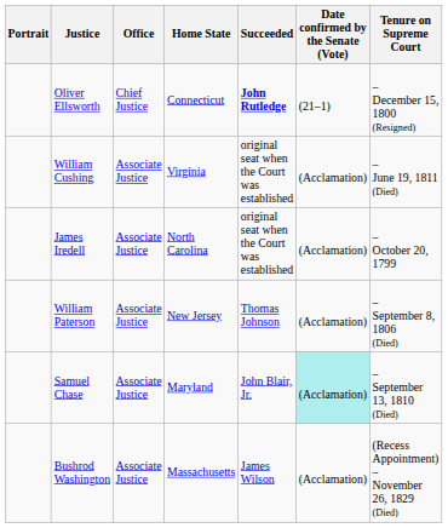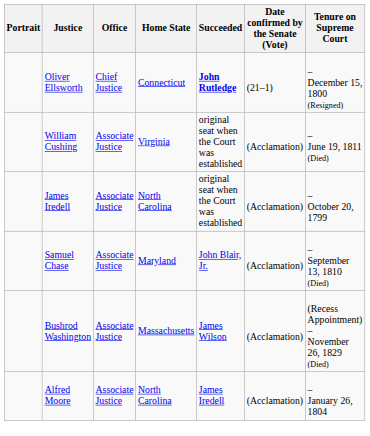 <table class="wikitable sortable">
 <tr>
 <th scope="col" style="width: 10px;">Portrait</th>
 <th scope="col" style="width: 10px;">Justice</th>
 <th scope="col" style="width: 10px;">Office</th>
 <th scope="col" style="width: 10px;">Home State</th>
 <th scope="col" style="width: 10px;">Succeeded</th>
 <th scope="col" style="width: 10px;">Date confirmed by the Senate<br>(Vote)</th>
 <th scope="col" style="width: 10px;">Tenure on Supreme Court</th>
 </tr>
 <tr>
 <td></td>
 <td><a href='#'>Oliver Ellsworth</a></td>
 <td><a href='#'>Chief Justice</a></td>
 <td><a href='#'>Connecticut</a></td>
 <td><strong><a href='#'>John Rutledge</a></strong></td>
 <td><br>(21–1)</td>
 <td><br>–<br>December 15, 1800<br><small>(Resigned)</small></td>
 </tr>
 <tr>
 <td></td>
 <td><a href='#'>William Cushing</a></td>
 <td><a href='#'>Associate Justice</a></td>
 <td><a href='#'>Virginia</a></td>
 <td>original seat when the Court was established</td>
 <td><br>(Acclamation)</td>
 <td><br>–<br>June 19, 1811<br><small>(Died)</small></td>
 </tr>
 <tr>
 <td></td>
 <td><a href='#'>James Iredell</a></td>
 <td><a href='#'>Associate Justice</a></td>
 <td><a href='#'>North Carolina</a></td>
 <td>original seat when the Court was established</td>
 <td><br>(Acclamation)</td>
 <td><br>–<br>October 20, 1799<br></td>
 </tr>
 <tr>
 <td></td>
-<td><a href='#'>William Paterson</a></td>
-<td><a href='#'>Associate Justice</a></td>
-<td><a href='#'>New Jersey</a></td>
-<td><a href='#'>Thomas Johnson</a></td>
-<td><br>(Acclamation)</td>
-<td><br>–<br>September 8, 1806<br><small>(Died)</small></td>
-</tr>
-<tr>
-<td></td>
 <td><a href='#'>Samuel Chase</a></td>
 <td><a href='#'>Associate Justice</a></td>
 <td><a href='#'>Maryland</a></td>
 <td><a href='#'>John Blair, Jr.</a></td>
-<td style="background: paleturquoise;"><br>(Acclamation)</td>
+<td><br>(Acclamation)</td>
 <td><br>–<br>September 13, 1810<br><small>(Died)</small></td>
 </tr>
 <tr>
 <td></td>
 <td><a href='#'>Bushrod Washington</a></td>
 <td><a href='#'>Associate Justice</a></td>
 <td><a href='#'>Massachusetts</a></td>
 <td><a href='#'>James Wilson</a></td>
 <td><br>(Acclamation)</td>
 <td><br>(Recess Appointment)<br>–<br>November 26, 1829<br><small>(Died)</small></td>
 </tr>
+<tr>
+<td></td>
+<td><a href='#'>Alfred Moore</a></td>
+<td><a href='#'>Associate Justice</a></td>
+<td><a href='#'>North Carolina</a></td>
+<td><a href='#'>James Iredell</a></td>
+<td><br>(Acclamation)</td>
+<td><br>–<br>January 26, 1804<br></td>
+</tr>
 </table>
